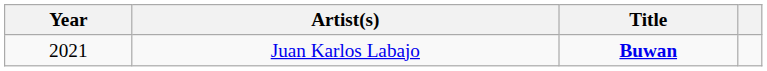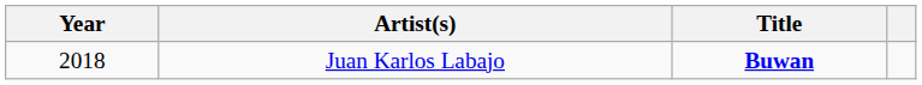 <table class="wikitable"  style="text-align:center; width:50%;">
 <tr>
 <th>Year</th>
 <th>Artist(s)</th>
 <th>Title</th>
 <th></th>
 </tr>
 <tr>
-<td>2021</td>
+<td>2018</td>
 <td><a href='#'>Juan Karlos Labajo</a></td>
 <td><strong><a href='#'>Buwan</a></strong></td>
 <td></td>
 </tr>
 </table>
